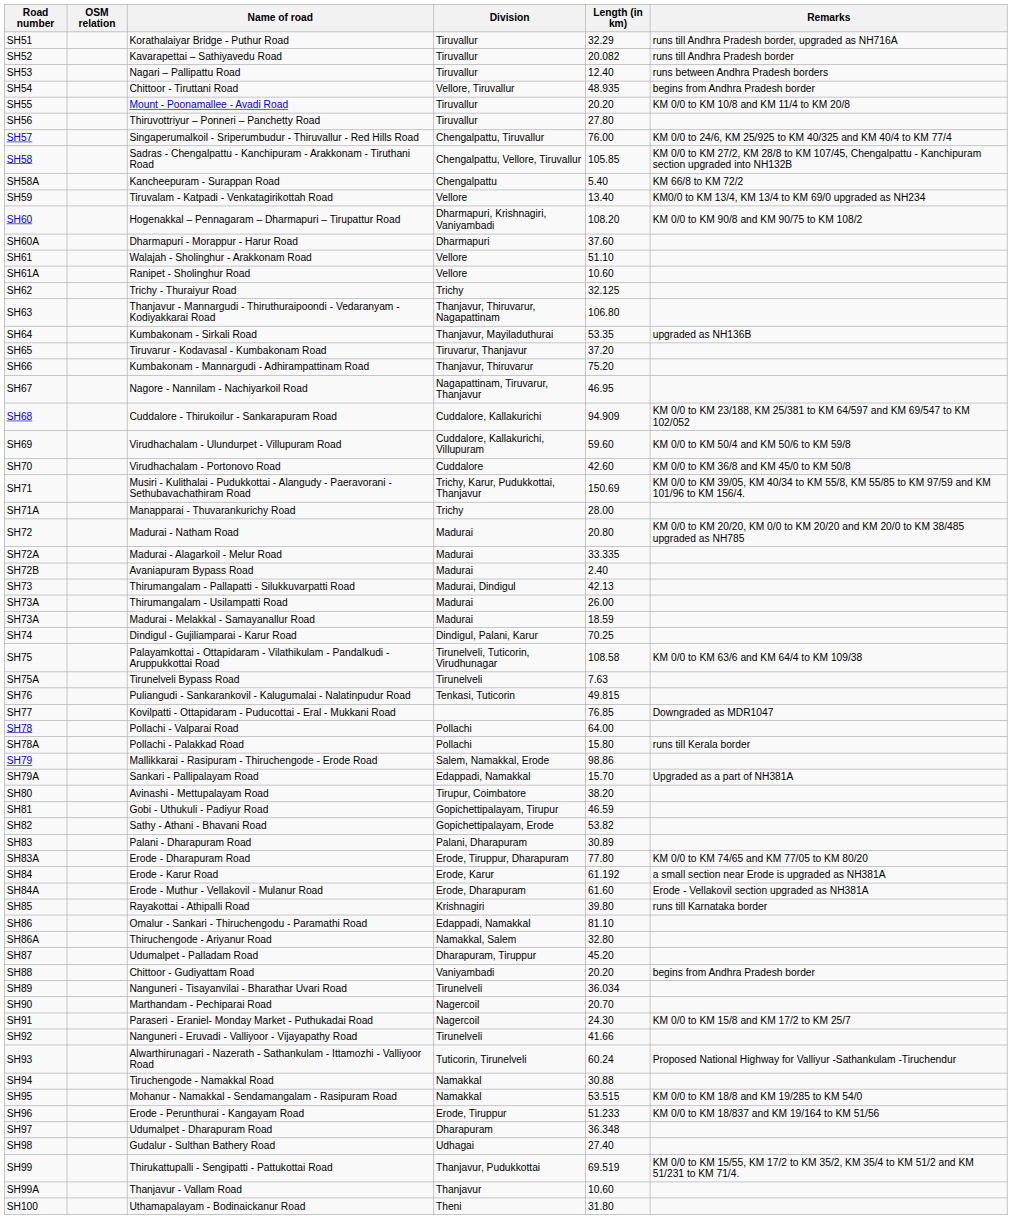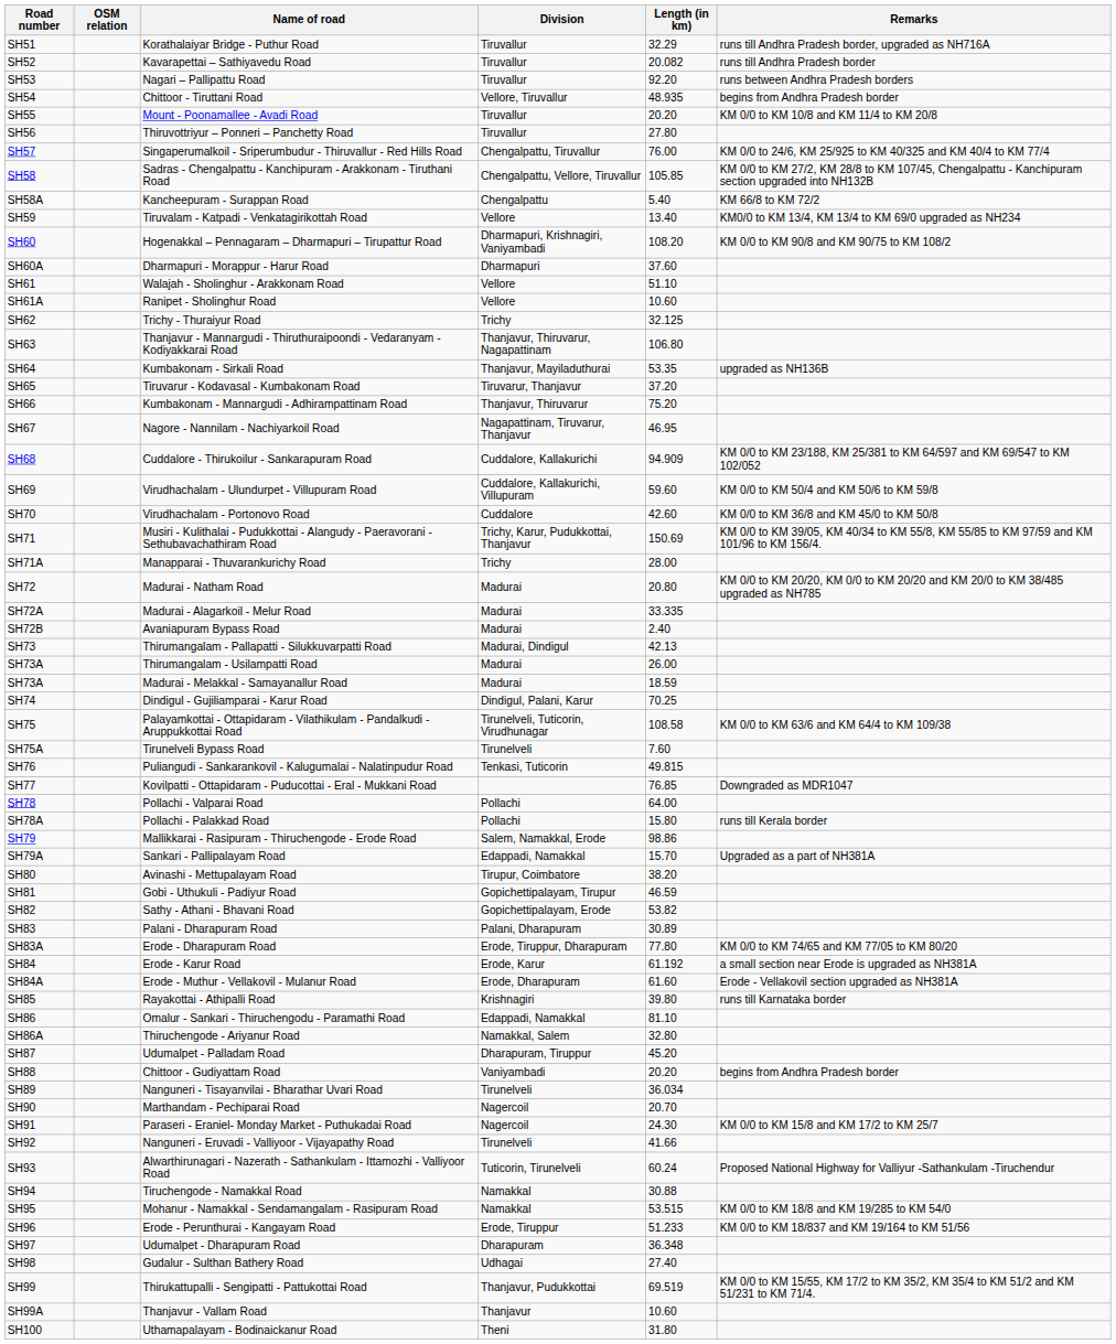 <table class="wikitable">
 <tr>
 <th>Road number</th>
 <th>OSM relation</th>
 <th>Name of road</th>
 <th>Division</th>
 <th>Length (in km)</th>
 <th>Remarks</th>
 </tr>
 <tr>
 <td>SH51</td>
 <td></td>
 <td>Korathalaiyar Bridge - Puthur Road</td>
 <td>Tiruvallur</td>
 <td>32.29</td>
 <td>runs till Andhra Pradesh border, upgraded as NH716A</td>
 </tr>
 <tr>
 <td>SH52</td>
 <td></td>
 <td>Kavarapettai – Sathiyavedu Road</td>
 <td>Tiruvallur</td>
 <td>20.082</td>
 <td>runs till Andhra Pradesh border</td>
 </tr>
 <tr>
 <td>SH53</td>
 <td></td>
 <td>Nagari – Pallipattu Road</td>
 <td>Tiruvallur</td>
-<td>12.40</td>
+<td>92.20</td>
 <td>runs between Andhra Pradesh borders</td>
 </tr>
 <tr>
 <td>SH54</td>
 <td></td>
 <td>Chittoor - Tiruttani Road</td>
 <td>Vellore, Tiruvallur</td>
 <td>48.935</td>
 <td>begins from Andhra Pradesh border</td>
 </tr>
 <tr>
 <td>SH55</td>
 <td></td>
 <td><a href='#'>Mount - Poonamallee - Avadi Road</a></td>
 <td>Tiruvallur</td>
 <td>20.20</td>
 <td>KM 0/0 to KM 10/8 and KM 11/4 to KM 20/8</td>
 </tr>
 <tr>
 <td>SH56</td>
 <td></td>
 <td>Thiruvottriyur – Ponneri – Panchetty Road</td>
 <td>Tiruvallur</td>
 <td>27.80</td>
 <td></td>
 </tr>
 <tr>
 <td><a href='#'>SH57</a></td>
 <td></td>
 <td>Singaperumalkoil - Sriperumbudur - Thiruvallur - Red Hills Road</td>
 <td>Chengalpattu, Tiruvallur</td>
 <td>76.00</td>
 <td>KM 0/0 to 24/6, KM 25/925 to KM 40/325 and KM 40/4 to KM 77/4</td>
 </tr>
 <tr>
 <td><a href='#'>SH58</a></td>
 <td></td>
 <td>Sadras - Chengalpattu - Kanchipuram - Arakkonam - Tiruthani Road</td>
 <td>Chengalpattu, Vellore, Tiruvallur</td>
 <td>105.85</td>
 <td>KM 0/0 to KM 27/2, KM 28/8 to KM 107/45, Chengalpattu - Kanchipuram section upgraded into NH132B</td>
 </tr>
 <tr>
 <td>SH58A</td>
 <td></td>
 <td>Kancheepuram - Surappan Road</td>
 <td>Chengalpattu</td>
 <td>5.40</td>
 <td>KM 66/8 to KM 72/2</td>
 </tr>
 <tr>
 <td>SH59</td>
 <td></td>
 <td>Tiruvalam - Katpadi - Venkatagirikottah Road</td>
 <td>Vellore</td>
 <td>13.40</td>
 <td>KM0/0 to KM 13/4, KM 13/4 to KM 69/0 upgraded as NH234</td>
 </tr>
 <tr>
 <td><a href='#'>SH60</a></td>
 <td></td>
 <td>Hogenakkal – Pennagaram – Dharmapuri – Tirupattur Road</td>
 <td>Dharmapuri, Krishnagiri, Vaniyambadi</td>
 <td>108.20</td>
 <td>KM 0/0 to KM 90/8 and KM 90/75 to KM 108/2</td>
 </tr>
 <tr>
 <td>SH60A</td>
 <td></td>
 <td>Dharmapuri - Morappur - Harur Road</td>
 <td>Dharmapuri</td>
 <td>37.60</td>
 <td></td>
 </tr>
 <tr>
 <td>SH61</td>
 <td></td>
 <td>Walajah - Sholinghur - Arakkonam Road</td>
 <td>Vellore</td>
 <td>51.10</td>
 <td></td>
 </tr>
 <tr>
 <td>SH61A</td>
 <td></td>
 <td>Ranipet - Sholinghur Road</td>
 <td>Vellore</td>
 <td>10.60</td>
 <td></td>
 </tr>
 <tr>
 <td>SH62</td>
 <td></td>
 <td>Trichy - Thuraiyur Road</td>
 <td>Trichy</td>
 <td>32.125</td>
 <td></td>
 </tr>
 <tr>
 <td>SH63</td>
 <td></td>
 <td>Thanjavur - Mannargudi - Thiruthuraipoondi - Vedaranyam - Kodiyakkarai Road</td>
 <td>Thanjavur, Thiruvarur, Nagapattinam</td>
 <td>106.80</td>
 <td></td>
 </tr>
 <tr>
 <td>SH64</td>
 <td></td>
 <td>Kumbakonam - Sirkali Road</td>
 <td>Thanjavur, Mayiladuthurai</td>
 <td>53.35</td>
 <td>upgraded as NH136B</td>
 </tr>
 <tr>
 <td>SH65</td>
 <td></td>
 <td>Tiruvarur - Kodavasal - Kumbakonam Road</td>
 <td>Tiruvarur, Thanjavur</td>
 <td>37.20</td>
 <td></td>
 </tr>
 <tr>
 <td>SH66</td>
 <td></td>
 <td>Kumbakonam - Mannargudi - Adhirampattinam Road</td>
 <td>Thanjavur, Thiruvarur</td>
 <td>75.20</td>
 <td></td>
 </tr>
 <tr>
 <td>SH67</td>
 <td></td>
 <td>Nagore - Nannilam - Nachiyarkoil Road</td>
 <td>Nagapattinam, Tiruvarur, Thanjavur</td>
 <td>46.95</td>
 <td></td>
 </tr>
 <tr>
 <td><a href='#'>SH68</a></td>
 <td></td>
 <td>Cuddalore - Thirukoilur - Sankarapuram Road</td>
 <td>Cuddalore, Kallakurichi</td>
 <td>94.909</td>
 <td>KM 0/0 to KM 23/188, KM 25/381 to KM 64/597 and KM 69/547 to KM 102/052</td>
 </tr>
 <tr>
 <td>SH69</td>
 <td></td>
 <td>Virudhachalam - Ulundurpet - Villupuram Road</td>
 <td>Cuddalore, Kallakurichi, Villupuram</td>
 <td>59.60</td>
 <td>KM 0/0 to KM 50/4 and KM 50/6 to KM 59/8</td>
 </tr>
 <tr>
 <td>SH70</td>
 <td></td>
 <td>Virudhachalam - Portonovo Road</td>
 <td>Cuddalore</td>
 <td>42.60</td>
 <td>KM 0/0 to KM 36/8 and KM 45/0 to KM 50/8</td>
 </tr>
 <tr>
 <td>SH71</td>
 <td></td>
 <td>Musiri - Kulithalai - Pudukkottai - Alangudy  - Paeravorani - Sethubavachathiram Road</td>
 <td>Trichy, Karur, Pudukkottai, Thanjavur</td>
 <td>150.69</td>
 <td>KM 0/0 to KM 39/05, KM 40/34 to KM 55/8, KM 55/85 to KM 97/59 and KM 101/96 to KM 156/4.</td>
 </tr>
 <tr>
 <td>SH71A</td>
 <td></td>
 <td>Manapparai - Thuvarankurichy Road</td>
 <td>Trichy</td>
 <td>28.00</td>
 <td></td>
 </tr>
 <tr>
 <td>SH72</td>
 <td></td>
 <td>Madurai - Natham Road</td>
 <td>Madurai</td>
 <td>20.80</td>
 <td>KM 0/0 to KM 20/20, KM 0/0 to KM 20/20 and KM 20/0 to KM 38/485 upgraded as NH785</td>
 </tr>
 <tr>
 <td>SH72A</td>
 <td></td>
 <td>Madurai - Alagarkoil - Melur Road</td>
 <td>Madurai</td>
 <td>33.335</td>
 <td></td>
 </tr>
 <tr>
 <td>SH72B</td>
 <td></td>
 <td>Avaniapuram Bypass Road</td>
 <td>Madurai</td>
 <td>2.40</td>
 <td></td>
 </tr>
 <tr>
 <td>SH73</td>
 <td></td>
 <td>Thirumangalam - Pallapatti - Silukkuvarpatti Road</td>
 <td>Madurai, Dindigul</td>
 <td>42.13</td>
 <td></td>
 </tr>
 <tr>
 <td>SH73A</td>
 <td></td>
 <td>Thirumangalam - Usilampatti Road</td>
 <td>Madurai</td>
 <td>26.00</td>
 <td></td>
 </tr>
 <tr>
 <td>SH73A</td>
 <td></td>
 <td>Madurai - Melakkal - Samayanallur Road</td>
 <td>Madurai</td>
 <td>18.59</td>
 <td></td>
 </tr>
 <tr>
 <td>SH74</td>
 <td></td>
 <td>Dindigul - Gujiliamparai - Karur Road</td>
 <td>Dindigul, Palani, Karur</td>
 <td>70.25</td>
 <td></td>
 </tr>
 <tr>
 <td>SH75</td>
 <td></td>
 <td>Palayamkottai - Ottapidaram - Vilathikulam - Pandalkudi - Aruppukkottai Road</td>
 <td>Tirunelveli, Tuticorin, Virudhunagar</td>
 <td>108.58</td>
 <td>KM 0/0 to KM 63/6 and KM 64/4 to KM 109/38</td>
 </tr>
 <tr>
 <td>SH75A</td>
 <td></td>
 <td>Tirunelveli Bypass Road</td>
 <td>Tirunelveli</td>
-<td>7.63</td>
+<td>7.60</td>
 <td></td>
 </tr>
 <tr>
 <td>SH76</td>
 <td></td>
 <td>Puliangudi - Sankarankovil - Kalugumalai - Nalatinpudur Road</td>
 <td>Tenkasi, Tuticorin</td>
 <td>49.815</td>
 <td></td>
 </tr>
 <tr>
 <td>SH77</td>
 <td></td>
 <td>Kovilpatti - Ottapidaram - Puducottai - Eral - Mukkani Road</td>
 <td></td>
 <td>76.85</td>
 <td>Downgraded as MDR1047</td>
 </tr>
 <tr>
 <td><a href='#'>SH78</a></td>
 <td></td>
 <td>Pollachi - Valparai Road</td>
 <td>Pollachi</td>
 <td>64.00</td>
 <td></td>
 </tr>
 <tr>
 <td>SH78A</td>
 <td></td>
 <td>Pollachi - Palakkad Road</td>
 <td>Pollachi</td>
 <td>15.80</td>
 <td>runs till Kerala border</td>
 </tr>
 <tr>
 <td><a href='#'>SH79</a></td>
 <td></td>
 <td>Mallikkarai - Rasipuram - Thiruchengode - Erode Road</td>
 <td>Salem, Namakkal, Erode</td>
 <td>98.86</td>
 <td></td>
 </tr>
 <tr>
 <td>SH79A</td>
 <td></td>
 <td>Sankari - Pallipalayam Road</td>
 <td>Edappadi, Namakkal</td>
 <td>15.70</td>
 <td>Upgraded as a part of NH381A</td>
 </tr>
 <tr>
 <td>SH80</td>
 <td></td>
 <td>Avinashi - Mettupalayam Road</td>
 <td>Tirupur, Coimbatore</td>
 <td>38.20</td>
 <td></td>
 </tr>
 <tr>
 <td>SH81</td>
 <td></td>
 <td>Gobi - Uthukuli - Padiyur Road</td>
 <td>Gopichettipalayam, Tirupur</td>
 <td>46.59</td>
 <td></td>
 </tr>
 <tr>
 <td>SH82</td>
 <td></td>
 <td>Sathy - Athani - Bhavani Road</td>
 <td>Gopichettipalayam, Erode</td>
 <td>53.82</td>
 <td></td>
 </tr>
 <tr>
 <td>SH83</td>
 <td></td>
 <td>Palani - Dharapuram Road</td>
 <td>Palani, Dharapuram</td>
 <td>30.89</td>
 <td></td>
 </tr>
 <tr>
 <td>SH83A</td>
 <td></td>
 <td>Erode - Dharapuram Road</td>
 <td>Erode, Tiruppur, Dharapuram</td>
 <td>77.80</td>
 <td>KM 0/0 to KM 74/65 and KM 77/05 to KM 80/20</td>
 </tr>
 <tr>
 <td>SH84</td>
 <td></td>
 <td>Erode - Karur Road</td>
 <td>Erode, Karur</td>
 <td>61.192</td>
 <td>a small section near Erode is upgraded as NH381A</td>
 </tr>
 <tr>
 <td>SH84A</td>
 <td></td>
 <td>Erode - Muthur - Vellakovil - Mulanur Road</td>
 <td>Erode, Dharapuram</td>
 <td>61.60</td>
 <td>Erode - Vellakovil section upgraded as NH381A</td>
 </tr>
 <tr>
 <td>SH85</td>
 <td></td>
 <td>Rayakottai - Athipalli Road</td>
 <td>Krishnagiri</td>
 <td>39.80</td>
 <td>runs till Karnataka border</td>
 </tr>
 <tr>
 <td>SH86</td>
 <td></td>
 <td>Omalur - Sankari - Thiruchengodu - Paramathi Road</td>
 <td>Edappadi, Namakkal</td>
 <td>81.10</td>
 <td></td>
 </tr>
 <tr>
 <td>SH86A</td>
 <td></td>
 <td>Thiruchengode - Ariyanur Road</td>
 <td>Namakkal, Salem</td>
 <td>32.80</td>
 <td></td>
 </tr>
 <tr>
 <td>SH87</td>
 <td></td>
 <td>Udumalpet - Palladam Road</td>
 <td>Dharapuram, Tiruppur</td>
 <td>45.20</td>
 <td></td>
 </tr>
 <tr>
 <td>SH88</td>
 <td></td>
 <td>Chittoor - Gudiyattam Road</td>
 <td>Vaniyambadi</td>
 <td>20.20</td>
 <td>begins from Andhra Pradesh border</td>
 </tr>
 <tr>
 <td>SH89</td>
 <td></td>
 <td>Nanguneri - Tisayanvilai - Bharathar Uvari Road</td>
 <td>Tirunelveli</td>
 <td>36.034</td>
 <td></td>
 </tr>
 <tr>
 <td>SH90</td>
 <td></td>
 <td>Marthandam - Pechiparai Road</td>
 <td>Nagercoil</td>
 <td>20.70</td>
 <td></td>
 </tr>
 <tr>
 <td>SH91</td>
 <td></td>
 <td>Paraseri - Eraniel- Monday Market - Puthukadai Road</td>
 <td>Nagercoil</td>
 <td>24.30</td>
 <td>KM 0/0 to KM 15/8 and KM 17/2 to KM 25/7</td>
 </tr>
 <tr>
 <td>SH92</td>
 <td></td>
 <td>Nanguneri - Eruvadi - Valliyoor - Vijayapathy Road</td>
 <td>Tirunelveli</td>
 <td>41.66</td>
 <td></td>
 </tr>
 <tr>
 <td>SH93</td>
 <td></td>
 <td>Alwarthirunagari - Nazerath - Sathankulam - Ittamozhi - Valliyoor Road</td>
 <td>Tuticorin, Tirunelveli</td>
 <td>60.24</td>
 <td>Proposed National Highway for Valliyur -Sathankulam -Tiruchendur</td>
 </tr>
 <tr>
 <td>SH94</td>
 <td></td>
 <td>Tiruchengode - Namakkal Road</td>
 <td>Namakkal</td>
 <td>30.88</td>
 <td></td>
 </tr>
 <tr>
 <td>SH95</td>
 <td></td>
 <td>Mohanur - Namakkal - Sendamangalam - Rasipuram Road</td>
 <td>Namakkal</td>
 <td>53.515</td>
 <td>KM 0/0 to KM 18/8 and KM 19/285 to KM 54/0</td>
 </tr>
 <tr>
 <td>SH96</td>
 <td></td>
 <td>Erode - Perunthurai - Kangayam  Road</td>
 <td>Erode, Tiruppur</td>
 <td>51.233</td>
 <td>KM 0/0 to KM 18/837 and KM 19/164 to KM 51/56</td>
 </tr>
 <tr>
 <td>SH97</td>
 <td></td>
 <td>Udumalpet - Dharapuram Road</td>
 <td>Dharapuram</td>
 <td>36.348</td>
 <td></td>
 </tr>
 <tr>
 <td>SH98</td>
 <td></td>
 <td>Gudalur - Sulthan Bathery Road</td>
 <td>Udhagai</td>
 <td>27.40</td>
 <td></td>
 </tr>
 <tr>
 <td>SH99</td>
 <td></td>
 <td>Thirukattupalli - Sengipatti - Pattukottai Road</td>
 <td>Thanjavur, Pudukkottai</td>
 <td>69.519</td>
 <td>KM 0/0 to KM 15/55, KM 17/2 to KM 35/2, KM 35/4 to KM 51/2 and KM 51/231 to KM 71/4.</td>
 </tr>
 <tr>
 <td>SH99A</td>
 <td></td>
 <td>Thanjavur - Vallam Road</td>
 <td>Thanjavur</td>
 <td>10.60</td>
 <td></td>
 </tr>
 <tr>
 <td>SH100</td>
 <td></td>
 <td>Uthamapalayam - Bodinaickanur Road</td>
 <td>Theni</td>
 <td>31.80</td>
 <td></td>
 </tr>
 </table>
